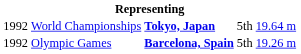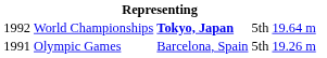 <table>
 <tr>
 <th colspan="5">Representing </th>
 </tr>
 <tr>
 <td>1992</td>
 <td><a href='#'>World Championships</a></td>
 <td><strong><a href='#'>Tokyo, Japan</a></strong></td>
 <td>5th</td>
 <td><a href='#'>19.64 m</a></td>
 </tr>
 <tr>
-<td>1992</td>
+<td>1991</td>
 <td><a href='#'>Olympic Games</a></td>
-<td><strong><a href='#'>Barcelona, Spain</a></strong></td>
+<td><a href='#'>Barcelona, Spain</a></td>
 <td>5th</td>
 <td><a href='#'>19.26 m</a></td>
 </tr>
 </table>
